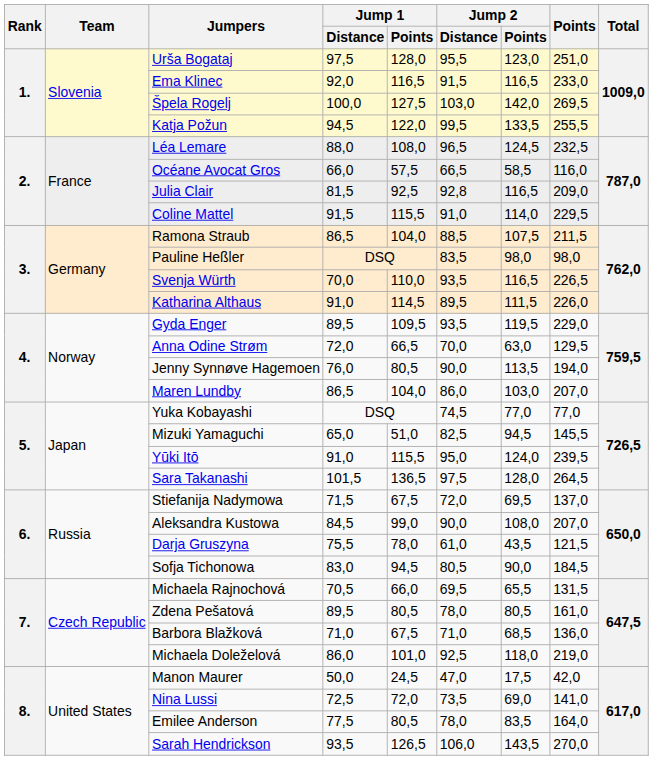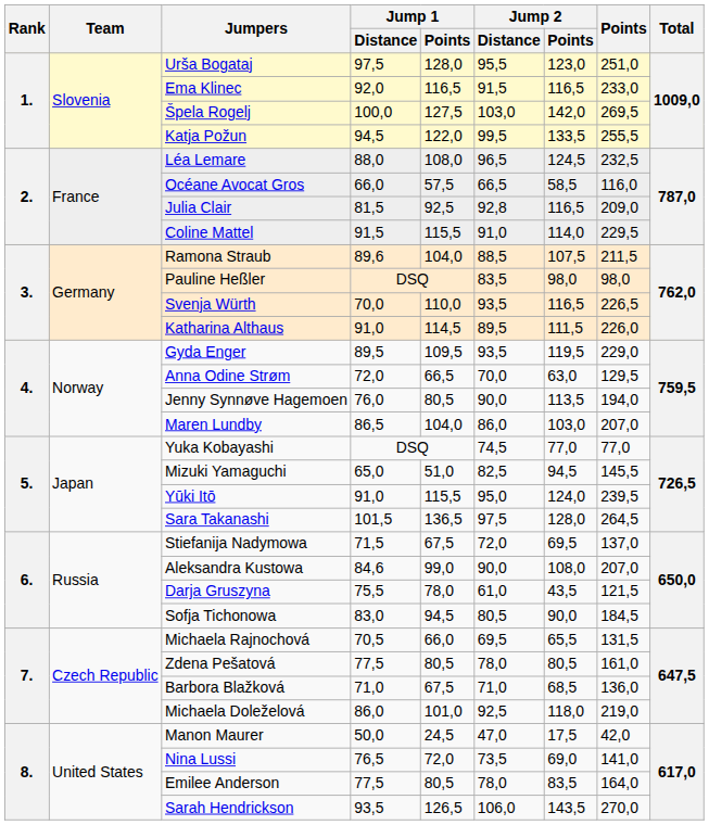 <table class="wikitable sortable" style="margin-bottom: 10px;">
 <tr>
 <th rowspan="2">Rank</th>
 <th rowspan="2">Team</th>
 <th rowspan="2">Jumpers</th>
 <th colspan="2">Jump 1</th>
 <th colspan="2">Jump 2</th>
 <th rowspan="2">Points</th>
 <th rowspan="2">Total</th>
 </tr>
 <tr>
 <th>Distance</th>
 <th>Points</th>
 <th>Distance</th>
 <th>Points</th>
 </tr>
 <tr bgcolor="FFFACD">
 <th rowspan="4">1.</th>
 <td align="left" rowspan="4"><span></span><a href='#'>Slovenia</a></td>
 <td><a href='#'>Urša Bogataj</a></td>
 <td>97,5</td>
 <td>128,0</td>
 <td>95,5</td>
 <td>123,0</td>
 <td>251,0</td>
 <th rowspan="4">1009,0</th>
 </tr>
 <tr bgcolor="FFFACD">
 <td><a href='#'>Ema Klinec</a></td>
 <td>92,0</td>
 <td>116,5</td>
 <td>91,5</td>
 <td>116,5</td>
 <td>233,0</td>
 </tr>
 <tr bgcolor="FFFACD">
 <td><a href='#'>Špela Rogelj</a></td>
 <td>100,0</td>
 <td>127,5</td>
 <td>103,0</td>
 <td>142,0</td>
 <td>269,5</td>
 </tr>
 <tr bgcolor="FFFACD">
 <td><a href='#'>Katja Požun</a></td>
 <td>94,5</td>
 <td>122,0</td>
 <td>99,5</td>
 <td>133,5</td>
 <td>255,5</td>
 </tr>
 <tr bgcolor="eeeeee">
 <th rowspan="4">2.</th>
 <td align="left" rowspan="4"><span></span>France</td>
 <td><a href='#'>Léa Lemare</a></td>
 <td>88,0</td>
 <td>108,0</td>
 <td>96,5</td>
 <td>124,5</td>
 <td>232,5</td>
 <th rowspan="4">787,0</th>
 </tr>
 <tr bgcolor="eeeeee">
 <td><a href='#'>Océane Avocat Gros</a></td>
 <td>66,0</td>
 <td>57,5</td>
 <td>66,5</td>
 <td>58,5</td>
 <td>116,0</td>
 </tr>
 <tr bgcolor="eeeeee">
 <td><a href='#'>Julia Clair</a></td>
 <td>81,5</td>
 <td>92,5</td>
 <td>92,8</td>
 <td>116,5</td>
 <td>209,0</td>
 </tr>
 <tr bgcolor="eeeeee">
 <td><a href='#'>Coline Mattel</a></td>
 <td>91,5</td>
 <td>115,5</td>
 <td>91,0</td>
 <td>114,0</td>
 <td>229,5</td>
 </tr>
 <tr bgcolor="ffebcd">
 <th rowspan="4">3.</th>
 <td align="left" rowspan="4"><span></span>Germany</td>
 <td>Ramona Straub</td>
-<td>86,5</td>
+<td>89,6</td>
 <td>104,0</td>
 <td>88,5</td>
 <td>107,5</td>
 <td>211,5</td>
 <th rowspan="4">762,0</th>
 </tr>
 <tr bgcolor="ffebcd">
 <td>Pauline Heßler</td>
 <td colspan="2" style="text-align:center;">DSQ</td>
 <td>83,5</td>
 <td>98,0</td>
 <td>98,0</td>
 </tr>
 <tr bgcolor="ffebcd">
 <td><a href='#'>Svenja Würth</a></td>
 <td>70,0</td>
 <td>110,0</td>
 <td>93,5</td>
 <td>116,5</td>
 <td>226,5</td>
 </tr>
 <tr bgcolor="ffebcd">
 <td><a href='#'>Katharina Althaus</a></td>
 <td>91,0</td>
 <td>114,5</td>
 <td>89,5</td>
 <td>111,5</td>
 <td>226,0</td>
 </tr>
 <tr>
 <th rowspan="4">4.</th>
 <td align="left" rowspan="4">Norway<span></span></td>
 <td><a href='#'>Gyda Enger</a></td>
 <td>89,5</td>
 <td>109,5</td>
 <td>93,5</td>
 <td>119,5</td>
 <td>229,0</td>
 <th rowspan="4">759,5</th>
 </tr>
 <tr>
 <td><a href='#'>Anna Odine Strøm</a></td>
 <td>72,0</td>
 <td>66,5</td>
 <td>70,0</td>
 <td>63,0</td>
 <td>129,5</td>
 </tr>
 <tr>
 <td>Jenny Synnøve Hagemoen</td>
 <td>76,0</td>
 <td>80,5</td>
 <td>90,0</td>
 <td>113,5</td>
 <td>194,0</td>
 </tr>
 <tr>
 <td><a href='#'>Maren Lundby</a></td>
 <td>86,5</td>
 <td>104,0</td>
 <td>86,0</td>
 <td>103,0</td>
 <td>207,0</td>
 </tr>
 <tr>
 <th rowspan="4">5.</th>
 <td align="left" rowspan="4"><span></span>Japan</td>
 <td>Yuka Kobayashi</td>
 <td colspan="2" style="text-align:center;">DSQ</td>
 <td>74,5</td>
 <td>77,0</td>
 <td>77,0</td>
 <th rowspan="4">726,5</th>
 </tr>
 <tr>
 <td>Mizuki Yamaguchi</td>
 <td>65,0</td>
 <td>51,0</td>
 <td>82,5</td>
 <td>94,5</td>
 <td>145,5</td>
 </tr>
 <tr>
 <td><a href='#'>Yūki Itō</a></td>
 <td>91,0</td>
 <td>115,5</td>
 <td>95,0</td>
 <td>124,0</td>
 <td>239,5</td>
 </tr>
 <tr>
 <td><a href='#'>Sara Takanashi</a></td>
 <td>101,5</td>
 <td>136,5</td>
 <td>97,5</td>
 <td>128,0</td>
 <td>264,5</td>
 </tr>
 <tr>
 <th rowspan="4">6.</th>
 <td align="left" rowspan="4"><span></span>Russia</td>
 <td>Stiefanija Nadymowa</td>
 <td>71,5</td>
 <td>67,5</td>
 <td>72,0</td>
 <td>69,5</td>
 <td>137,0</td>
 <th rowspan="4">650,0</th>
 </tr>
 <tr>
 <td>Aleksandra Kustowa</td>
-<td>84,5</td>
+<td>84,6</td>
 <td>99,0</td>
 <td>90,0</td>
 <td>108,0</td>
 <td>207,0</td>
 </tr>
 <tr>
 <td><a href='#'>Darja Gruszyna</a></td>
 <td>75,5</td>
 <td>78,0</td>
 <td>61,0</td>
 <td>43,5</td>
 <td>121,5</td>
 </tr>
 <tr>
 <td>Sofja Tichonowa</td>
 <td>83,0</td>
 <td>94,5</td>
 <td>80,5</td>
 <td>90,0</td>
 <td>184,5</td>
 </tr>
 <tr>
 <th rowspan="4">7.</th>
 <td align="left" rowspan="4"><span></span><a href='#'>Czech Republic</a></td>
 <td>Michaela Rajnochová</td>
 <td>70,5</td>
 <td>66,0</td>
 <td>69,5</td>
 <td>65,5</td>
 <td>131,5</td>
 <th rowspan="4">647,5</th>
 </tr>
 <tr>
 <td>Zdena Pešatová</td>
-<td>89,5</td>
+<td>77,5</td>
 <td>80,5</td>
 <td>78,0</td>
 <td>80,5</td>
 <td>161,0</td>
 </tr>
 <tr>
 <td>Barbora Blažková</td>
 <td>71,0</td>
 <td>67,5</td>
 <td>71,0</td>
 <td>68,5</td>
 <td>136,0</td>
 </tr>
 <tr>
 <td>Michaela Doleželová</td>
 <td>86,0</td>
 <td>101,0</td>
 <td>92,5</td>
 <td>118,0</td>
 <td>219,0</td>
 </tr>
 <tr>
 <th rowspan="4">8.</th>
 <td align="left" rowspan="4">United States</td>
 <td>Manon Maurer</td>
 <td>50,0</td>
 <td>24,5</td>
 <td>47,0</td>
 <td>17,5</td>
 <td>42,0</td>
 <th rowspan="4">617,0</th>
 </tr>
 <tr>
 <td><a href='#'>Nina Lussi</a></td>
-<td>72,5</td>
+<td>76,5</td>
 <td>72,0</td>
 <td>73,5</td>
 <td>69,0</td>
 <td>141,0</td>
 </tr>
 <tr>
 <td>Emilee Anderson</td>
 <td>77,5</td>
 <td>80,5</td>
 <td>78,0</td>
 <td>83,5</td>
 <td>164,0</td>
 </tr>
 <tr>
 <td><a href='#'>Sarah Hendrickson</a></td>
 <td>93,5</td>
 <td>126,5</td>
 <td>106,0</td>
 <td>143,5</td>
 <td>270,0</td>
 </tr>
 </table>
